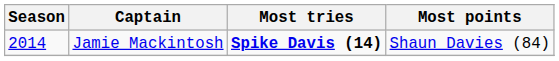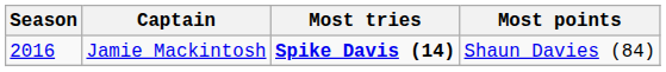 <table class="wikitable">
 <tr>
 <th>Season</th>
 <th>Captain</th>
 <th>Most tries</th>
 <th>Most points</th>
 </tr>
 <tr>
-<td><a href='#'>2014</a></td>
+<td><a href='#'>2016</a></td>
 <td><a href='#'>Jamie Mackintosh</a></td>
 <td><strong><a href='#'>Spike Davis</a> (14)</strong></td>
 <td><a href='#'>Shaun Davies</a> (84)</td>
 </tr>
 <tr>
 </tr>
 </table>
